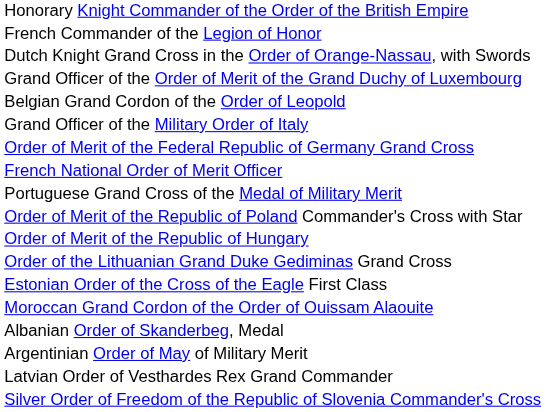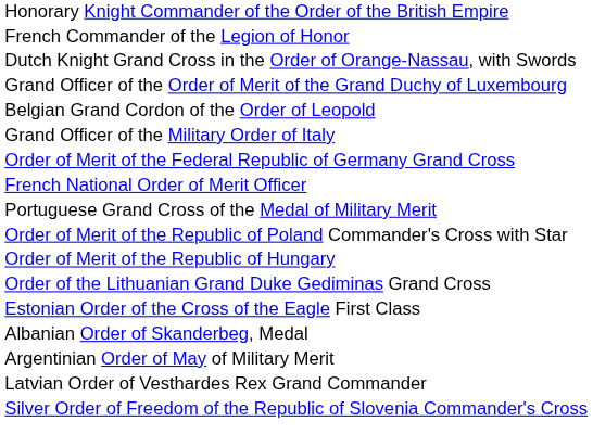 <table>
 <tr>
 <td></td>
 <td>Honorary <a href='#'>Knight Commander of the Order of the British Empire</a></td>
 </tr>
 <tr>
 <td></td>
 <td>French Commander of the <a href='#'>Legion of Honor</a></td>
 </tr>
 <tr>
 <td></td>
 <td>Dutch Knight Grand Cross in the <a href='#'>Order of Orange-Nassau</a>, with Swords </td>
 </tr>
 <tr>
 <td></td>
 <td>Grand Officer of the <a href='#'>Order of Merit of the Grand Duchy of Luxembourg</a></td>
 </tr>
 <tr>
 <td></td>
 <td>Belgian Grand Cordon of the <a href='#'>Order of Leopold</a></td>
 </tr>
 <tr>
 <td></td>
 <td>Grand Officer of the <a href='#'>Military Order of Italy</a></td>
 </tr>
 <tr>
 <td></td>
 <td><a href='#'>Order of Merit of the Federal Republic of Germany Grand Cross</a></td>
 </tr>
 <tr>
 <td></td>
 <td><a href='#'>French National Order of Merit Officer</a></td>
 </tr>
 <tr>
 <td></td>
 <td>Portuguese Grand Cross of the <a href='#'>Medal of Military Merit</a></td>
 </tr>
 <tr>
 <td></td>
 <td><a href='#'>Order of Merit of the Republic of Poland</a> Commander's Cross with Star </td>
 </tr>
 <tr>
 <td></td>
 <td><a href='#'>Order of Merit of the Republic of Hungary</a></td>
 </tr>
 <tr>
 <td></td>
 <td><a href='#'>Order of the Lithuanian Grand Duke Gediminas</a> Grand Cross </td>
 </tr>
 <tr>
 <td></td>
 <td><a href='#'>Estonian Order of the Cross of the Eagle</a> First Class </td>
 </tr>
 <tr>
 <td></td>
-<td><a href='#'>Moroccan Grand Cordon of the Order of Ouissam Alaouite</a></td>
-</tr>
-<tr>
-<td></td>
 <td>Albanian <a href='#'>Order of Skanderbeg</a>, Medal </td>
 </tr>
 <tr>
 <td></td>
 <td>Argentinian <a href='#'>Order of May</a> of Military Merit</td>
 </tr>
 <tr>
 <td></td>
 <td>Latvian Order of Vesthardes Rex Grand Commander </td>
 </tr>
 <tr>
 <td></td>
 <td><a href='#'>Silver Order of Freedom of the Republic of Slovenia Commander's Cross</a></td>
 </tr>
 </table>
